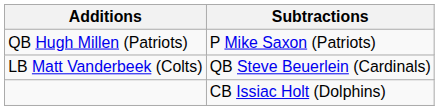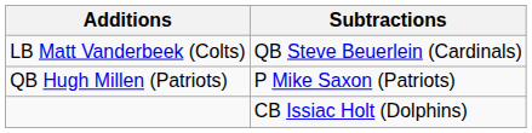 <table class="wikitable">
 <tr>
 <th>Additions</th>
 <th>Subtractions</th>
 </tr>
 <tr>
+<td>LB <a href='#'>Matt Vanderbeek</a> (Colts)</td>
+<td>QB <a href='#'>Steve Beuerlein</a> (Cardinals)</td>
+</tr>
+<tr>
 <td>QB <a href='#'>Hugh Millen</a> (Patriots)</td>
 <td>P <a href='#'>Mike Saxon</a> (Patriots)</td>
-</tr>
-<tr>
-<td>LB <a href='#'>Matt Vanderbeek</a> (Colts)</td>
-<td>QB <a href='#'>Steve Beuerlein</a> (Cardinals)</td>
 </tr>
 <tr>
 <td></td>
 <td>CB <a href='#'>Issiac Holt</a> (Dolphins)</td>
 </tr>
 </table>
